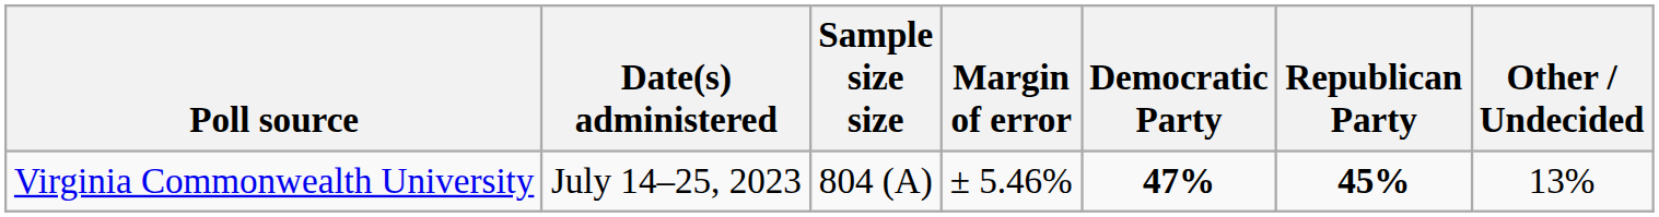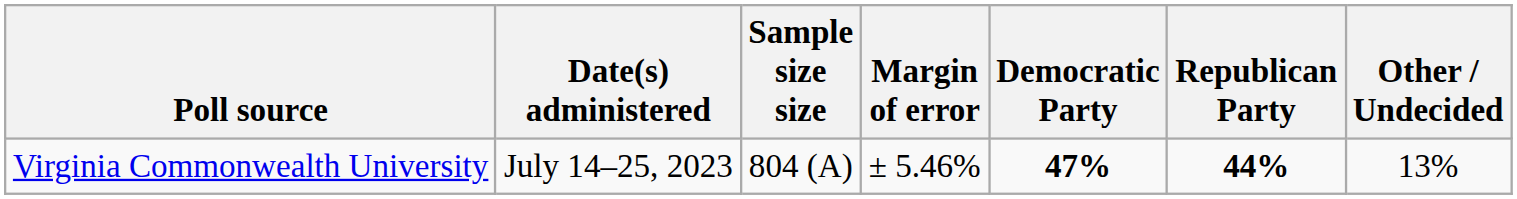 <table class="wikitable sortable tpl-blanktable" style="font-size:90%;text-align:center;line-height:17px">
 <tr valign=bottom>
 <th>Poll source</th>
 <th>Date(s)<br>administered</th>
 <th>Sample<br>size<br>size</th>
 <th>Margin<br>of error</th>
 <th class="unsortable">Democratic<br>Party</th>
 <th class="unsortable">Republican<br>Party</th>
 <th class="unsortable">Other /<br>Undecided</th>
 </tr>
 <tr>
 <td style="text-align:left;"><a href='#'>Virginia Commonwealth University</a></td>
 <td>July 14–25, 2023</td>
 <td>804 (A)</td>
 <td>± 5.46%</td>
 <td><strong>47%</strong></td>
-<td><strong>45%</strong></td>
+<td><strong>44%</strong></td>
 <td>13%</td>
 </tr>
 </table>
